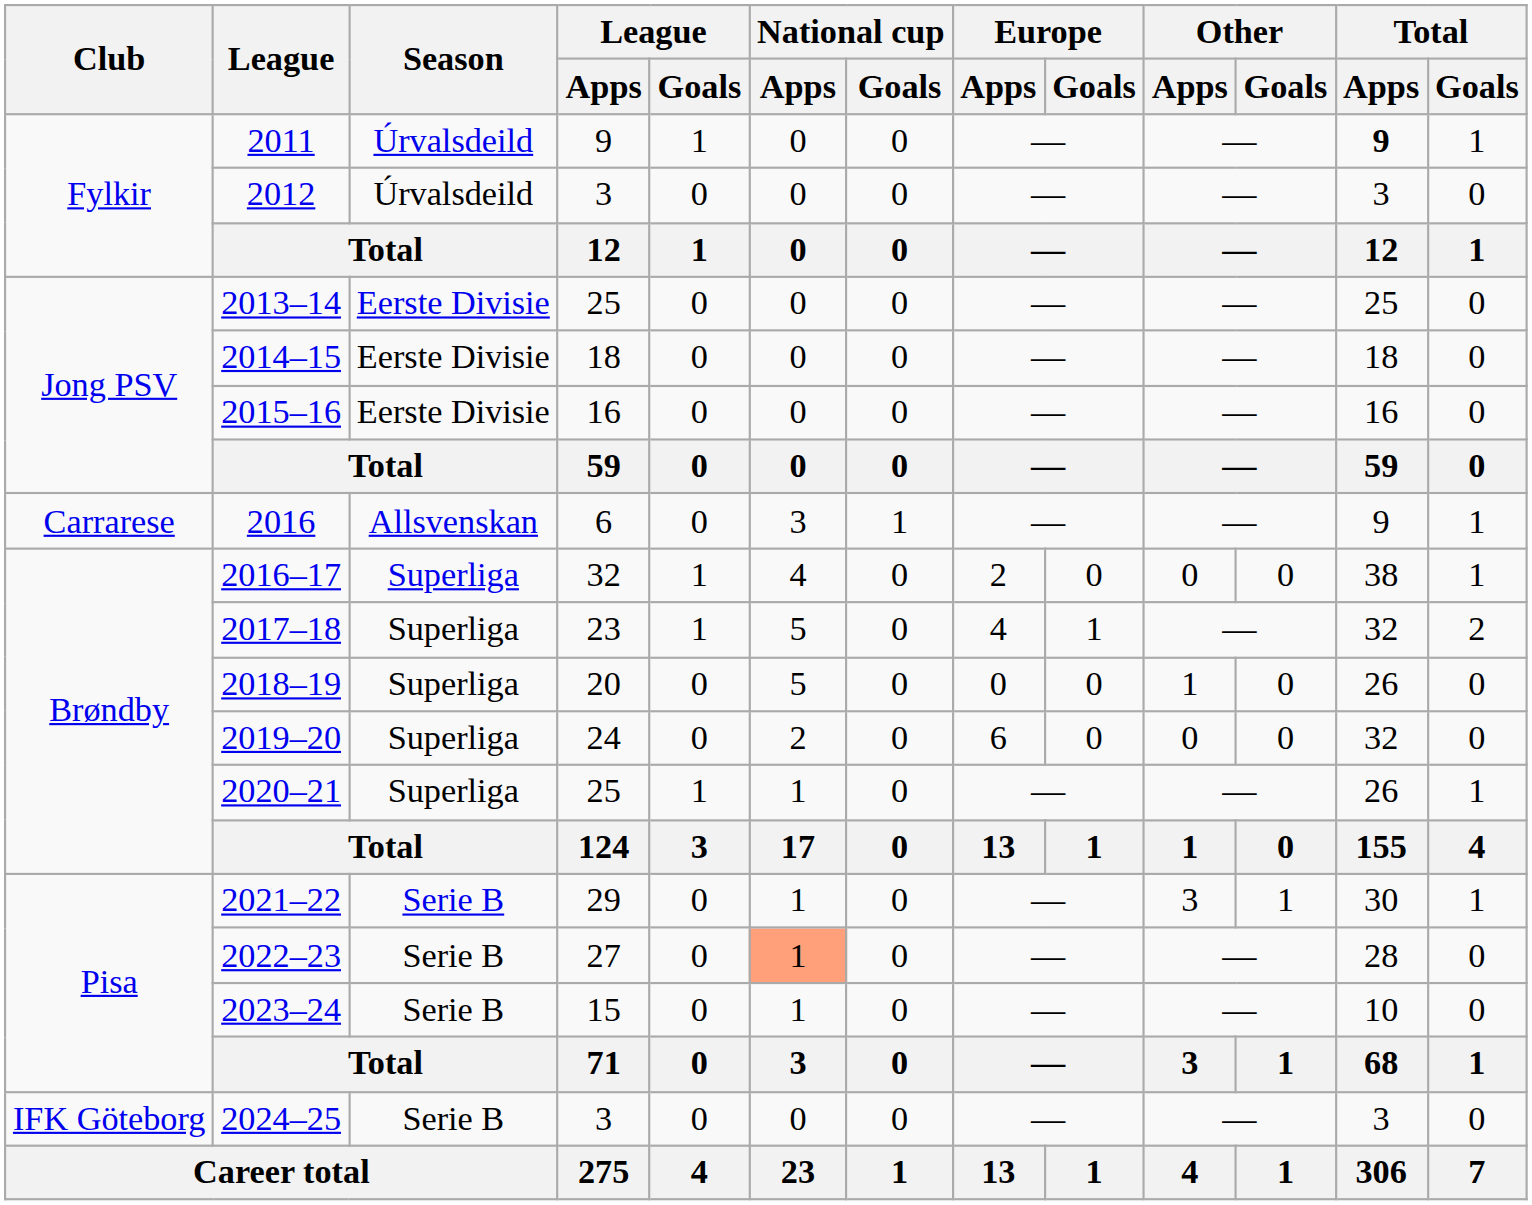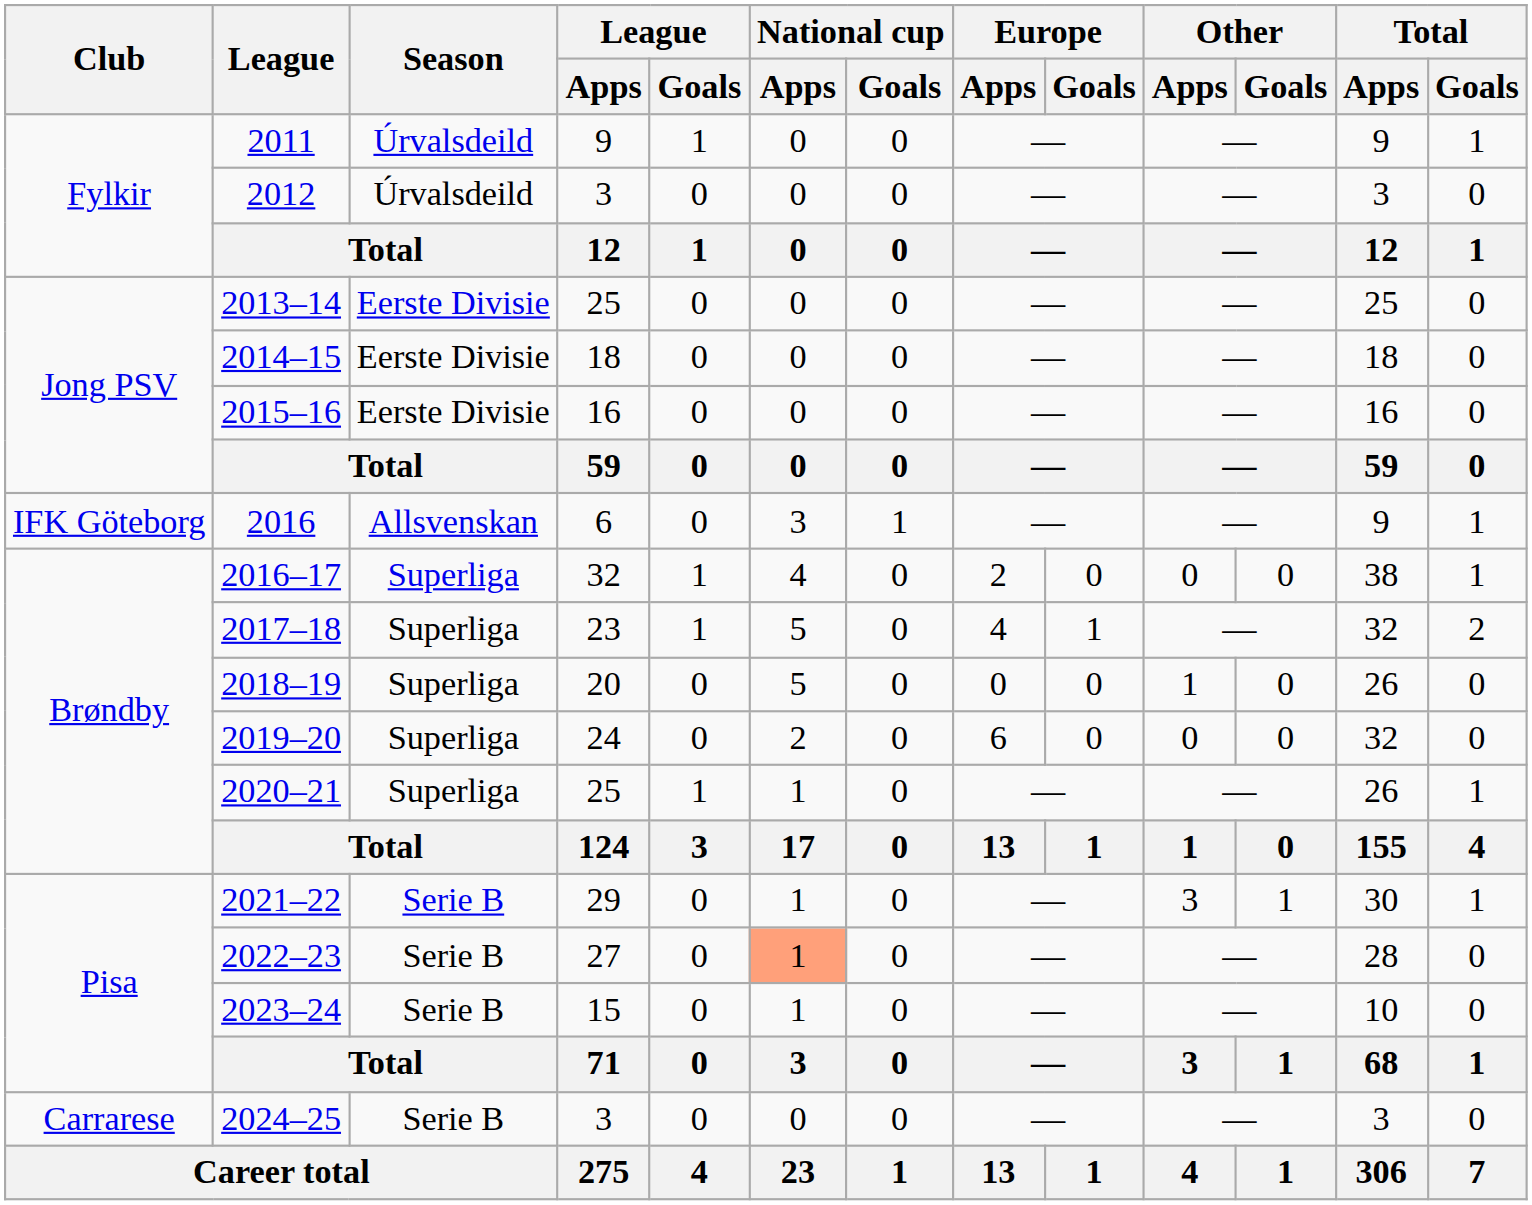 <table class="wikitable" style="text-align:center">
 <tr>
 <th rowspan="2">Club</th>
 <th rowspan="2">League</th>
 <th rowspan="2">Season</th>
 <th colspan="2">League</th>
 <th colspan="2">National cup</th>
 <th colspan="2">Europe</th>
 <th colspan="2">Other</th>
 <th colspan="2">Total</th>
 </tr>
 <tr>
 <th>Apps</th>
 <th>Goals</th>
 <th>Apps</th>
 <th>Goals</th>
 <th>Apps</th>
 <th>Goals</th>
 <th>Apps</th>
 <th>Goals</th>
 <th>Apps</th>
 <th>Goals</th>
 </tr>
 <tr>
 <td rowspan="3"><a href='#'>Fylkir</a></td>
 <td><a href='#'>2011</a></td>
 <td><a href='#'>Úrvalsdeild</a></td>
 <td>9</td>
 <td>1</td>
 <td>0</td>
 <td>0</td>
 <td colspan="2">—</td>
 <td colspan="2">—</td>
-<td><strong>9</strong></td>
+<td>9</td>
 <td>1</td>
 </tr>
 <tr>
 <td><a href='#'>2012</a></td>
 <td>Úrvalsdeild</td>
 <td>3</td>
 <td>0</td>
 <td>0</td>
 <td>0</td>
 <td colspan="2">—</td>
 <td colspan="2">—</td>
 <td>3</td>
 <td>0</td>
 </tr>
 <tr>
 <th colspan="2">Total</th>
 <th>12</th>
 <th>1</th>
 <th>0</th>
 <th>0</th>
 <th colspan="2">—</th>
 <th colspan="2">—</th>
 <th>12</th>
 <th>1</th>
 </tr>
 <tr>
 <td rowspan="4"><a href='#'>Jong PSV</a></td>
 <td><a href='#'>2013–14</a></td>
 <td><a href='#'>Eerste Divisie</a></td>
 <td>25</td>
 <td>0</td>
 <td>0</td>
 <td>0</td>
 <td colspan="2">—</td>
 <td colspan="2">—</td>
 <td>25</td>
 <td>0</td>
 </tr>
 <tr>
 <td><a href='#'>2014–15</a></td>
 <td>Eerste Divisie</td>
 <td>18</td>
 <td>0</td>
 <td>0</td>
 <td>0</td>
 <td colspan="2">—</td>
 <td colspan="2">—</td>
 <td>18</td>
 <td>0</td>
 </tr>
 <tr>
 <td><a href='#'>2015–16</a></td>
 <td>Eerste Divisie</td>
 <td>16</td>
 <td>0</td>
 <td>0</td>
 <td>0</td>
 <td colspan="2">—</td>
 <td colspan="2">—</td>
 <td>16</td>
 <td>0</td>
 </tr>
 <tr>
 <th colspan="2">Total</th>
 <th>59</th>
 <th>0</th>
 <th>0</th>
 <th>0</th>
 <th colspan="2">—</th>
 <th colspan="2">—</th>
 <th>59</th>
 <th>0</th>
 </tr>
 <tr>
-<td><a href='#'>Carrarese</a></td>
+<td><a href='#'>IFK Göteborg</a></td>
 <td><a href='#'>2016</a></td>
 <td><a href='#'>Allsvenskan</a></td>
 <td>6</td>
 <td>0</td>
 <td>3</td>
 <td>1</td>
 <td colspan="2">—</td>
 <td colspan="2">—</td>
 <td>9</td>
 <td>1</td>
 </tr>
 <tr>
 <td rowspan="6"><a href='#'>Brøndby</a></td>
 <td><a href='#'>2016–17</a></td>
 <td><a href='#'>Superliga</a></td>
 <td>32</td>
 <td>1</td>
 <td>4</td>
 <td>0</td>
 <td>2</td>
 <td>0</td>
 <td>0</td>
 <td>0</td>
 <td>38</td>
 <td>1</td>
 </tr>
 <tr>
 <td><a href='#'>2017–18</a></td>
 <td>Superliga</td>
 <td>23</td>
 <td>1</td>
 <td>5</td>
 <td>0</td>
 <td>4</td>
 <td>1</td>
 <td colspan="2">—</td>
 <td>32</td>
 <td>2</td>
 </tr>
 <tr>
 <td><a href='#'>2018–19</a></td>
 <td>Superliga</td>
 <td>20</td>
 <td>0</td>
 <td>5</td>
 <td>0</td>
 <td>0</td>
 <td>0</td>
 <td>1</td>
 <td>0</td>
 <td>26</td>
 <td>0</td>
 </tr>
 <tr>
 <td><a href='#'>2019–20</a></td>
 <td>Superliga</td>
 <td>24</td>
 <td>0</td>
 <td>2</td>
 <td>0</td>
 <td>6</td>
 <td>0</td>
 <td>0</td>
 <td>0</td>
 <td>32</td>
 <td>0</td>
 </tr>
 <tr>
 <td><a href='#'>2020–21</a></td>
 <td>Superliga</td>
 <td>25</td>
 <td>1</td>
 <td>1</td>
 <td>0</td>
 <td colspan="2">—</td>
 <td colspan="2">—</td>
 <td>26</td>
 <td>1</td>
 </tr>
 <tr>
 <th colspan="2">Total</th>
 <th>124</th>
 <th>3</th>
 <th>17</th>
 <th>0</th>
 <th>13</th>
 <th>1</th>
 <th>1</th>
 <th>0</th>
 <th>155</th>
 <th>4</th>
 </tr>
 <tr>
 <td rowspan="4"><a href='#'>Pisa</a></td>
 <td><a href='#'>2021–22</a></td>
 <td><a href='#'>Serie B</a></td>
 <td>29</td>
 <td>0</td>
 <td>1</td>
 <td>0</td>
 <td colspan="2">—</td>
 <td>3</td>
 <td>1</td>
 <td>30</td>
 <td>1</td>
 </tr>
 <tr>
 <td><a href='#'>2022–23</a></td>
 <td>Serie B</td>
 <td>27</td>
 <td>0</td>
 <td style="background: lightsalmon;">1</td>
 <td>0</td>
 <td colspan="2">—</td>
 <td colspan="2">—</td>
 <td>28</td>
 <td>0</td>
 </tr>
 <tr>
 <td><a href='#'>2023–24</a></td>
 <td>Serie B</td>
 <td>15</td>
 <td>0</td>
 <td>1</td>
 <td>0</td>
 <td colspan="2">—</td>
 <td colspan="2">—</td>
 <td>10</td>
 <td>0</td>
 </tr>
 <tr>
 <th colspan="2">Total</th>
 <th>71</th>
 <th>0</th>
 <th>3</th>
 <th>0</th>
 <th colspan="2">—</th>
 <th>3</th>
 <th>1</th>
 <th>68</th>
 <th>1</th>
 </tr>
 <tr>
-<td><a href='#'>IFK Göteborg</a></td>
+<td><a href='#'>Carrarese</a></td>
 <td><a href='#'>2024–25</a></td>
 <td>Serie B</td>
 <td>3</td>
 <td>0</td>
 <td>0</td>
 <td>0</td>
 <td colspan="2">—</td>
 <td colspan="2">—</td>
 <td>3</td>
 <td>0</td>
 </tr>
 <tr>
 <th colspan="3">Career total</th>
 <th>275</th>
 <th>4</th>
 <th>23</th>
 <th>1</th>
 <th>13</th>
 <th>1</th>
 <th>4</th>
 <th>1</th>
 <th>306</th>
 <th>7</th>
 </tr>
 </table>
